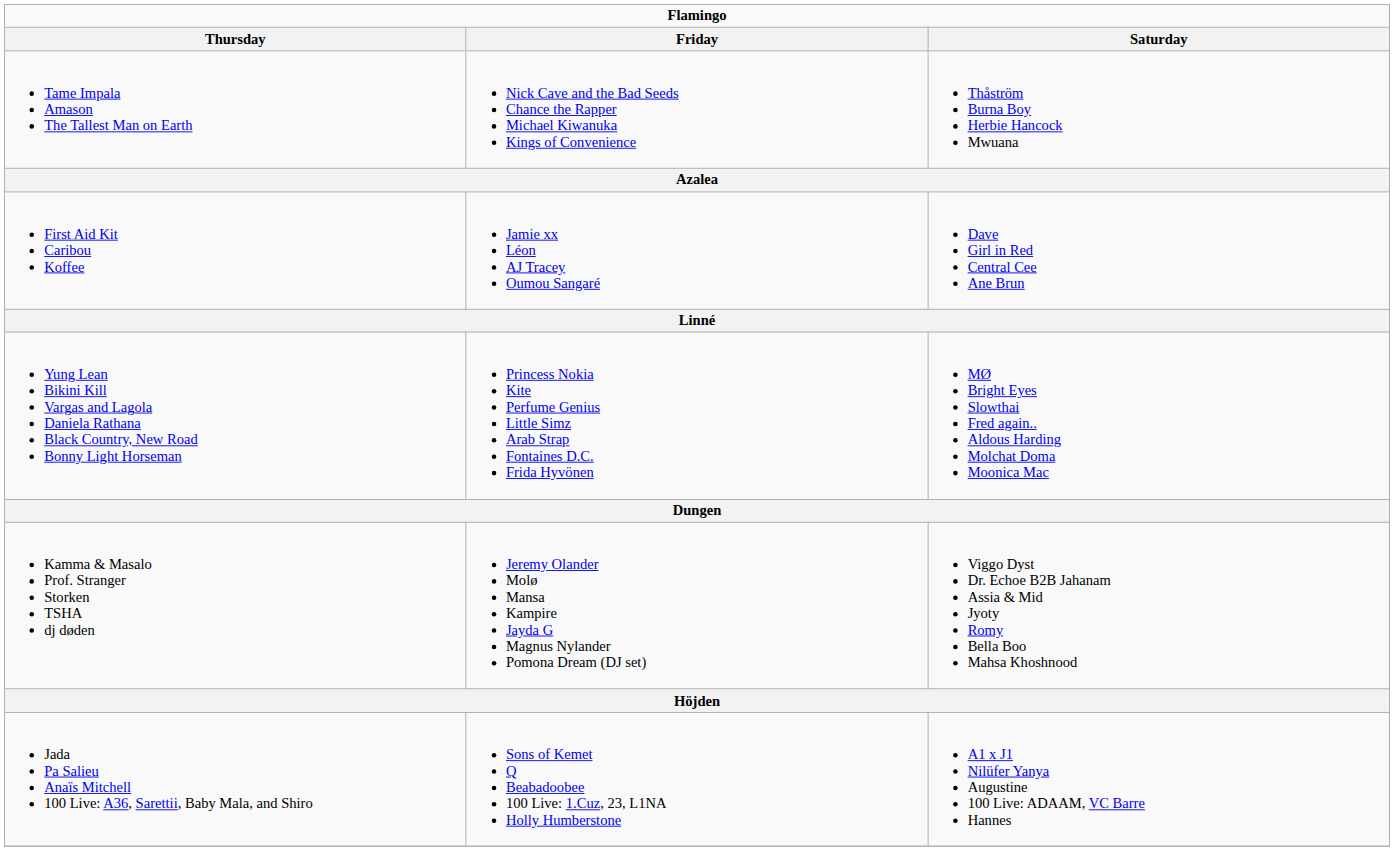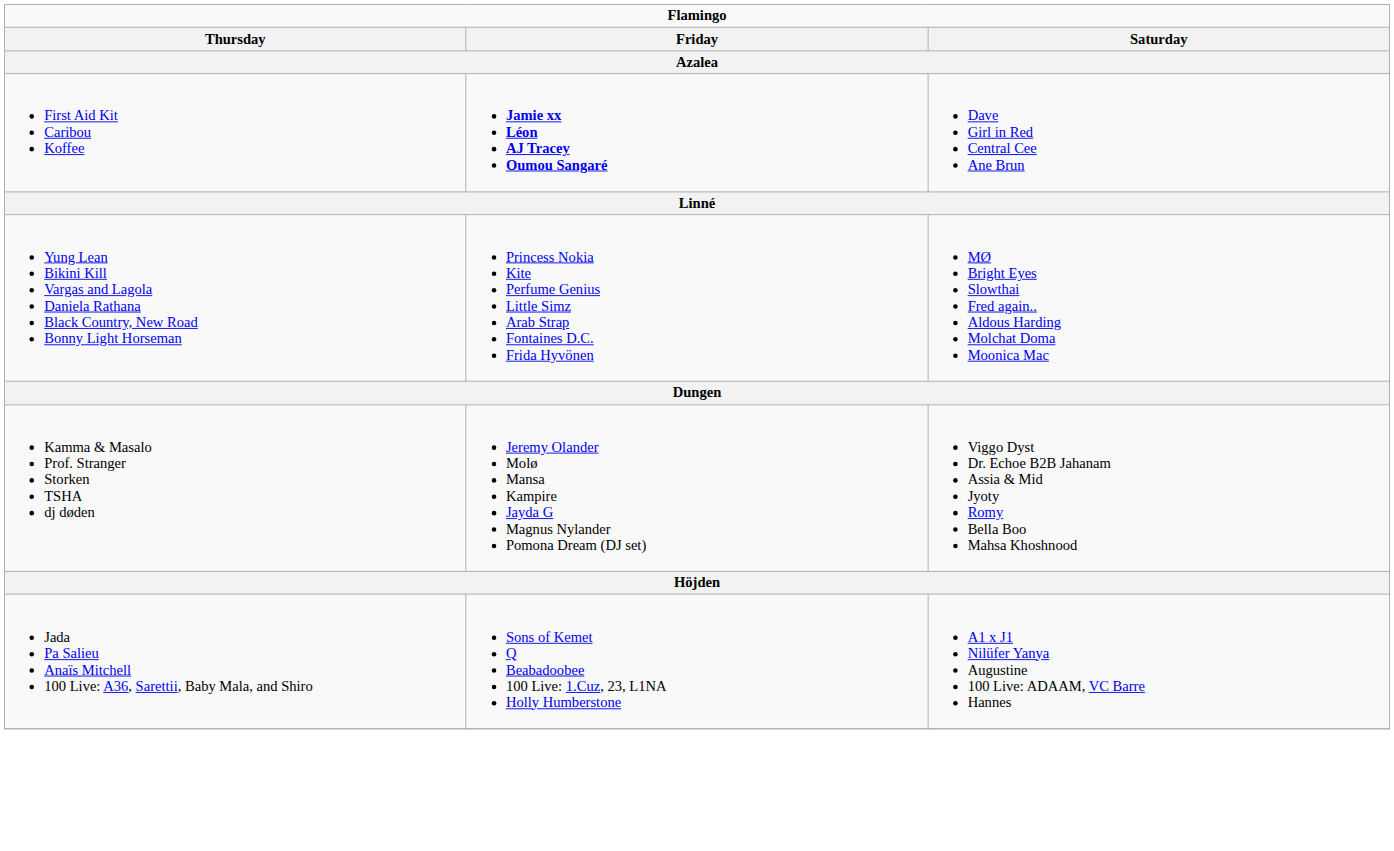 <table class="wikitable">
 <tr>
 <td colspan="3" align="center"><strong>Flamingo</strong></td>
 </tr>
 <tr>
 <th width="500">Thursday</th>
 <th width="500">Friday</th>
 <th width="500">Saturday</th>
 </tr>
-<tr valign="top">
-<td><br><ul><li><a href='#'>Tame Impala</a></li><li><a href='#'>Amason</a></li><li><a href='#'>The Tallest Man on Earth</a></li></ul></td>
-<td><br><ul><li><a href='#'>Nick Cave and the Bad Seeds</a></li><li><a href='#'>Chance the Rapper</a></li><li><a href='#'>Michael Kiwanuka</a></li><li><a href='#'>Kings of Convenience</a></li></ul></td>
-<td><br><ul><li><a href='#'>Thåström</a></li><li><a href='#'>Burna Boy</a></li><li><a href='#'>Herbie Hancock</a></li><li>Mwuana</li></ul></td>
-</tr>
 <tr>
 <th colspan="3">Azalea</th>
 </tr>
 <tr valign="top">
 <td><br><ul><li><a href='#'>First Aid Kit</a></li><li><a href='#'>Caribou</a></li><li><a href='#'>Koffee</a></li></ul></td>
-<td><br><ul><li><a href='#'>Jamie xx</a></li><li><a href='#'>Léon</a></li><li><a href='#'>AJ Tracey</a></li><li><a href='#'>Oumou Sangaré</a></li></ul></td>
+<td><strong><br><ul><li><a href='#'>Jamie xx</a></li><li><a href='#'>Léon</a></li><li><a href='#'>AJ Tracey</a></li><li><a href='#'>Oumou Sangaré</a></li></ul></strong></td>
 <td><br><ul><li><a href='#'>Dave</a></li><li><a href='#'>Girl in Red</a></li><li><a href='#'>Central Cee</a></li><li><a href='#'>Ane Brun</a></li></ul></td>
 </tr>
 <tr>
 <th colspan="3">Linné</th>
 </tr>
 <tr valign="top">
 <td><br><ul><li><a href='#'>Yung Lean</a></li><li><a href='#'>Bikini Kill</a></li><li><a href='#'>Vargas and Lagola</a></li><li><a href='#'>Daniela Rathana</a></li><li><a href='#'>Black Country, New Road</a></li><li><a href='#'>Bonny Light Horseman</a></li></ul></td>
 <td><br><ul><li><a href='#'>Princess Nokia</a></li><li><a href='#'>Kite</a></li><li><a href='#'>Perfume Genius</a></li><li><a href='#'>Little Simz</a></li><li><a href='#'>Arab Strap</a></li><li><a href='#'>Fontaines D.C.</a></li><li><a href='#'>Frida Hyvönen</a></li></ul></td>
 <td><br><ul><li><a href='#'>MØ</a></li><li><a href='#'>Bright Eyes</a></li><li><a href='#'>Slowthai</a></li><li><a href='#'>Fred again..</a></li><li><a href='#'>Aldous Harding</a></li><li><a href='#'>Molchat Doma</a></li><li><a href='#'>Moonica Mac</a></li></ul></td>
 </tr>
 <tr>
 <th colspan="3">Dungen</th>
 </tr>
 <tr valign="top">
 <td><br><ul><li>Kamma & Masalo</li><li>Prof. Stranger</li><li>Storken</li><li>TSHA</li><li>dj døden</li></ul></td>
 <td><br><ul><li><a href='#'>Jeremy Olander</a></li><li>Molø</li><li>Mansa</li><li>Kampire</li><li><a href='#'>Jayda G</a></li><li>Magnus Nylander</li><li>Pomona Dream (DJ set)</li></ul></td>
 <td><br><ul><li>Viggo Dyst</li><li>Dr. Echoe B2B Jahanam</li><li>Assia & Mid</li><li>Jyoty</li><li><a href='#'>Romy</a></li><li>Bella Boo</li><li>Mahsa Khoshnood</li></ul></td>
 </tr>
 <tr>
 <th colspan="3">Höjden</th>
 </tr>
 <tr valign="top">
 <td><br><ul><li>Jada</li><li><a href='#'>Pa Salieu</a></li><li><a href='#'>Anaïs Mitchell</a></li><li>100 Live: <a href='#'>A36</a>, <a href='#'>Sarettii</a>, Baby Mala, and Shiro</li></ul></td>
 <td><br><ul><li><a href='#'>Sons of Kemet</a></li><li><a href='#'>Q</a></li><li><a href='#'>Beabadoobee</a></li><li>100 Live: <a href='#'>1.Cuz</a>, 23, L1NA</li><li><a href='#'>Holly Humberstone</a></li></ul></td>
 <td><br><ul><li><a href='#'>A1 x J1</a></li><li><a href='#'>Nilüfer Yanya</a></li><li>Augustine</li><li>100 Live: ADAAM, <a href='#'>VC Barre</a></li><li>Hannes</li></ul></td>
 </tr>
 <tr>
 </tr>
 </table>
